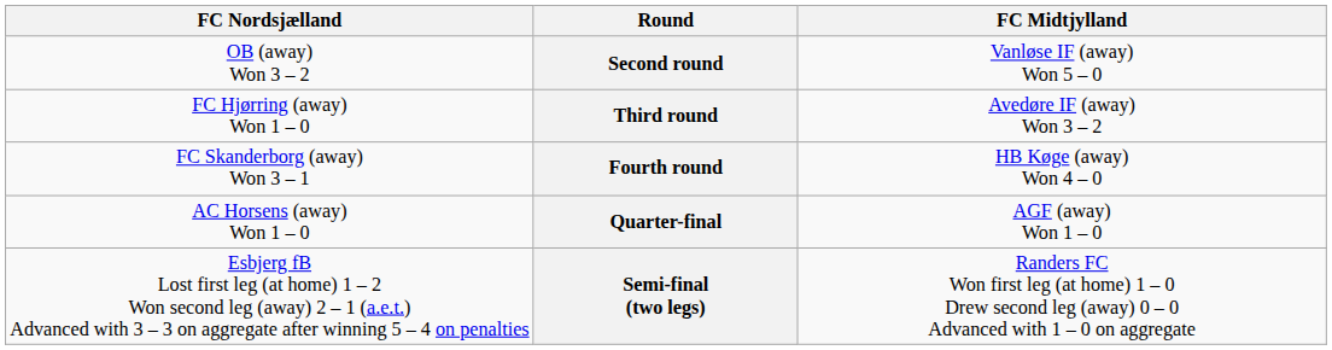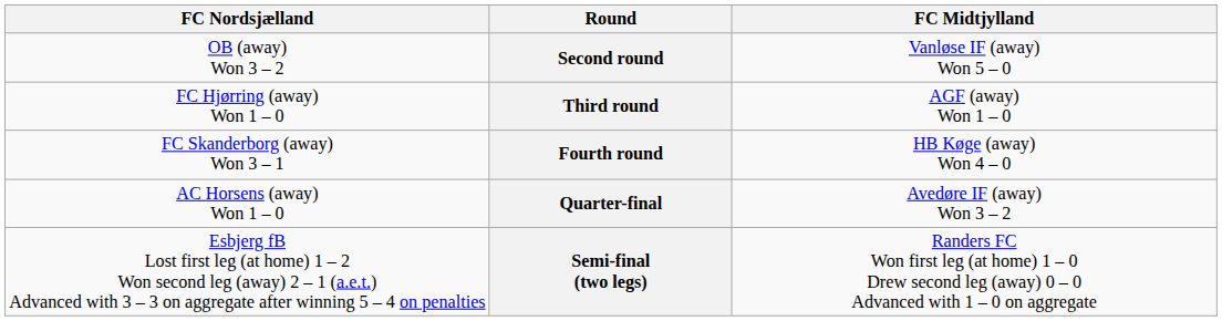 <table class="wikitable" style="text-align:center;">
 <tr>
 <th style="width:40%">FC Nordsjælland</th>
 <th style="width:20%">Round</th>
 <th style="width:40%">FC Midtjylland</th>
 </tr>
 <tr>
 <td><a href='#'>OB</a> (away)<br>Won 3 – 2</td>
 <th>Second round</th>
 <td><a href='#'>Vanløse IF</a> (away)<br>Won 5 – 0</td>
 </tr>
 <tr>
 <td><a href='#'>FC Hjørring</a> (away)<br>Won 1 – 0</td>
 <th>Third round</th>
-<td><a href='#'>Avedøre IF</a> (away)<br>Won 3 – 2</td>
+<td><a href='#'>AGF</a> (away)<br>Won 1 – 0</td>
 </tr>
 <tr>
 <td><a href='#'>FC Skanderborg</a> (away)<br>Won 3 – 1</td>
 <th>Fourth round</th>
 <td><a href='#'>HB Køge</a> (away)<br>Won 4 – 0</td>
 </tr>
 <tr>
 <td><a href='#'>AC Horsens</a> (away)<br>Won 1 – 0</td>
 <th>Quarter-final</th>
-<td><a href='#'>AGF</a> (away)<br>Won 1 – 0</td>
+<td><a href='#'>Avedøre IF</a> (away)<br>Won 3 – 2</td>
 </tr>
 <tr>
 <td><a href='#'>Esbjerg fB</a><br>Lost first leg (at home) 1 – 2<br>Won second leg (away) 2 – 1 (<a href='#'>a.e.t.</a>)<br>Advanced with 3 – 3 on aggregate after winning 5 – 4 <a href='#'>on penalties</a></td>
 <th>Semi-final<br>(two legs)</th>
 <td><a href='#'>Randers FC</a><br>Won first leg (at home) 1 – 0<br>Drew second leg (away) 0 – 0<br>Advanced with 1 – 0 on aggregate</td>
 </tr>
 </table>
